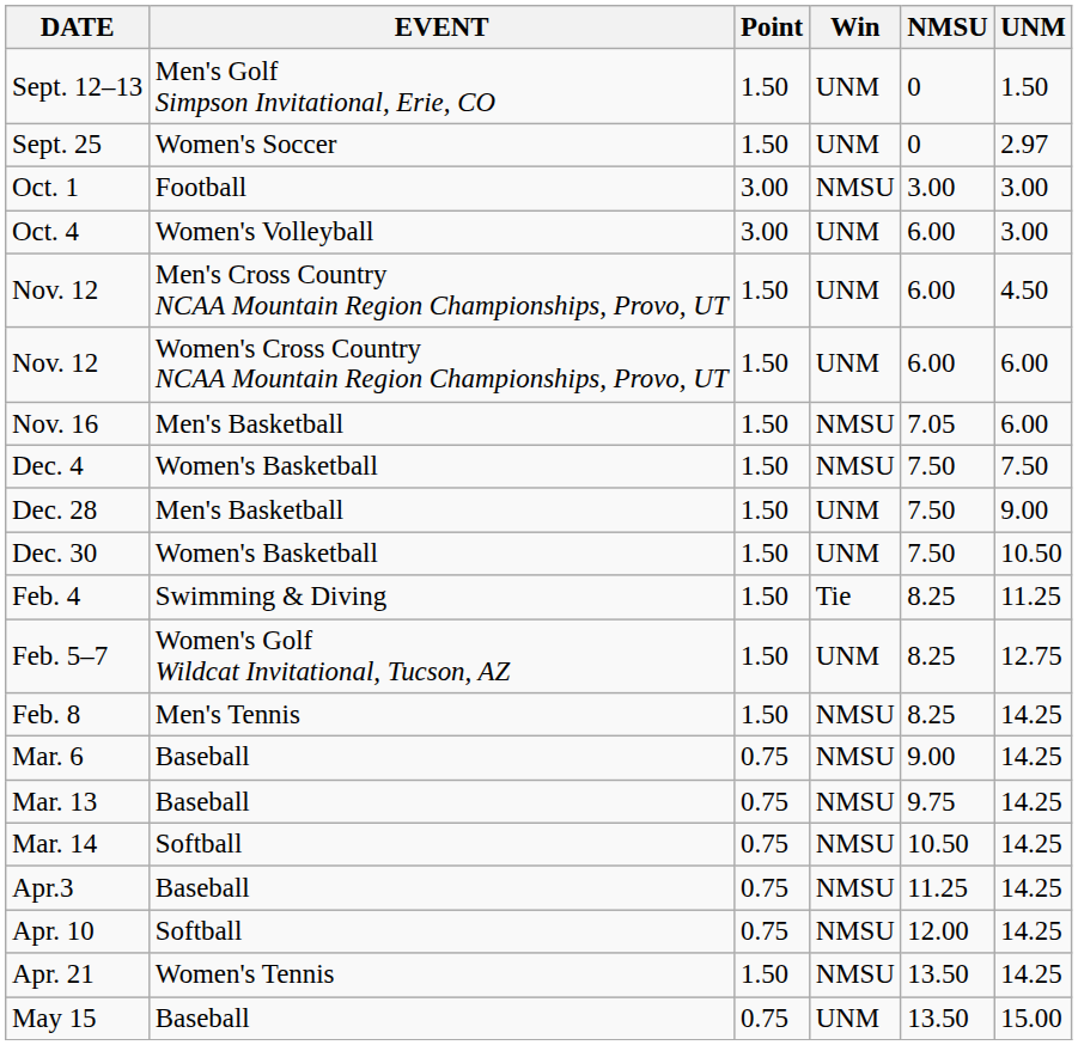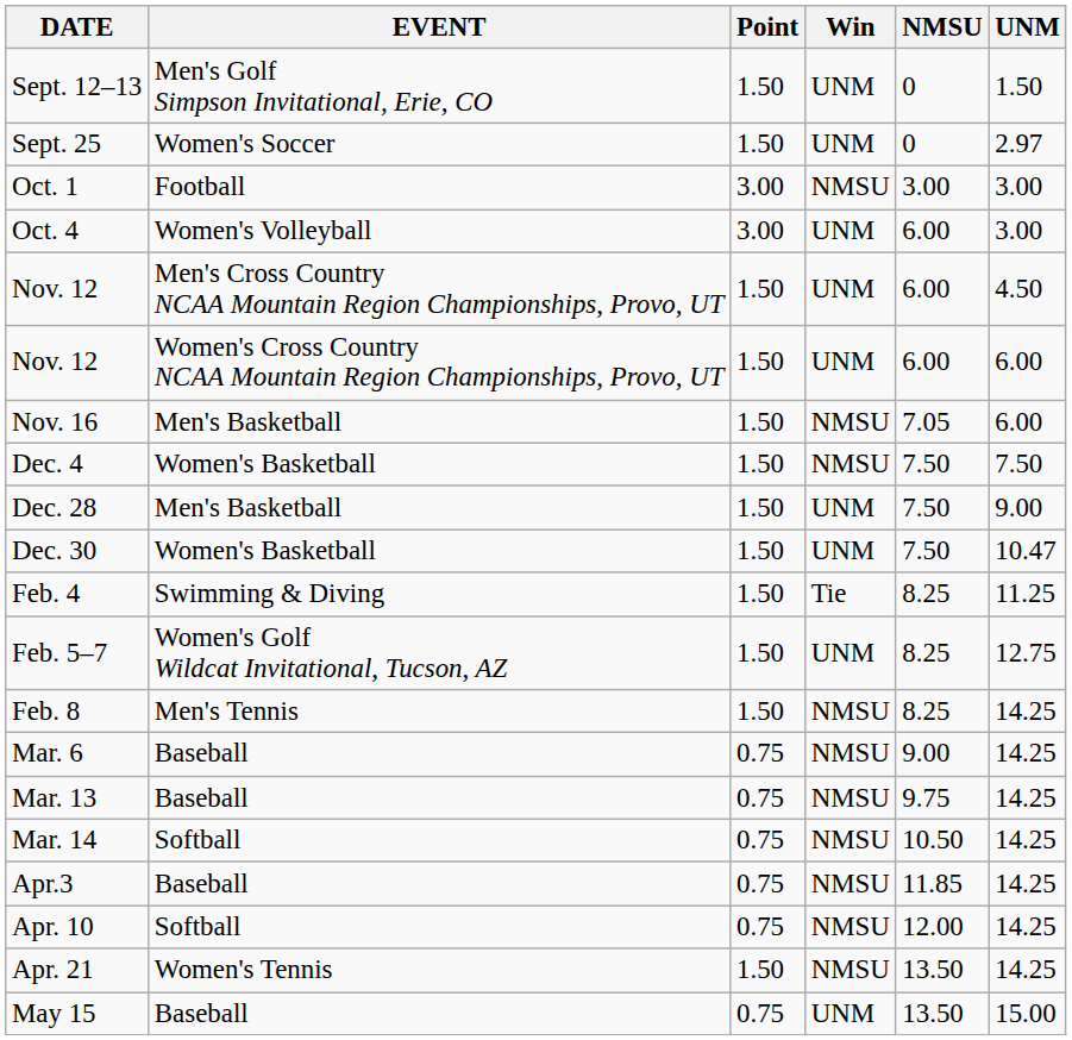 <table class="wikitable">
 <tr>
 <th>DATE</th>
 <th>EVENT</th>
 <th>Point</th>
 <th>Win</th>
 <th>NMSU</th>
 <th>UNM</th>
 </tr>
 <tr>
 <td>Sept. 12–13</td>
 <td>Men's Golf<br><em>Simpson Invitational, Erie, CO</em></td>
 <td>1.50</td>
 <td>UNM</td>
 <td>0</td>
 <td>1.50</td>
 </tr>
 <tr>
 <td>Sept. 25</td>
 <td>Women's Soccer</td>
 <td>1.50</td>
 <td>UNM</td>
 <td>0</td>
 <td>2.97</td>
 </tr>
 <tr>
 <td>Oct. 1</td>
 <td>Football</td>
 <td>3.00</td>
 <td>NMSU</td>
 <td>3.00</td>
 <td>3.00</td>
 </tr>
 <tr>
 <td>Oct. 4</td>
 <td>Women's Volleyball</td>
 <td>3.00</td>
 <td>UNM</td>
 <td>6.00</td>
 <td>3.00</td>
 </tr>
 <tr>
 <td>Nov. 12</td>
 <td>Men's Cross Country<br><em>NCAA Mountain Region Championships, Provo, UT</em></td>
 <td>1.50</td>
 <td>UNM</td>
 <td>6.00</td>
 <td>4.50</td>
 </tr>
 <tr>
 <td>Nov. 12</td>
 <td>Women's Cross Country<br><em>NCAA Mountain Region Championships, Provo, UT</em></td>
 <td>1.50</td>
 <td>UNM</td>
 <td>6.00</td>
 <td>6.00</td>
 </tr>
 <tr>
 <td>Nov. 16</td>
 <td>Men's Basketball</td>
 <td>1.50</td>
 <td>NMSU</td>
 <td>7.05</td>
 <td>6.00</td>
 </tr>
 <tr>
 <td>Dec. 4</td>
 <td>Women's Basketball</td>
 <td>1.50</td>
 <td>NMSU</td>
 <td>7.50</td>
 <td>7.50</td>
 </tr>
 <tr>
 <td>Dec. 28</td>
 <td>Men's Basketball</td>
 <td>1.50</td>
 <td>UNM</td>
 <td>7.50</td>
 <td>9.00</td>
 </tr>
 <tr>
 <td>Dec. 30</td>
 <td>Women's Basketball</td>
 <td>1.50</td>
 <td>UNM</td>
 <td>7.50</td>
-<td>10.50</td>
+<td>10.47</td>
 </tr>
 <tr>
 <td>Feb. 4</td>
 <td>Swimming & Diving</td>
 <td>1.50</td>
 <td>Tie</td>
 <td>8.25</td>
 <td>11.25</td>
 </tr>
 <tr>
 <td>Feb. 5–7</td>
 <td>Women's Golf<br><em>Wildcat Invitational, Tucson, AZ</em></td>
 <td>1.50</td>
 <td>UNM</td>
 <td>8.25</td>
 <td>12.75</td>
 </tr>
 <tr>
 <td>Feb. 8</td>
 <td>Men's Tennis</td>
 <td>1.50</td>
 <td>NMSU</td>
 <td>8.25</td>
 <td>14.25</td>
 </tr>
 <tr>
 <td>Mar. 6</td>
 <td>Baseball</td>
 <td>0.75</td>
 <td>NMSU</td>
 <td>9.00</td>
 <td>14.25</td>
 </tr>
 <tr>
 <td>Mar. 13</td>
 <td>Baseball</td>
 <td>0.75</td>
 <td>NMSU</td>
 <td>9.75</td>
 <td>14.25</td>
 </tr>
 <tr>
 <td>Mar. 14</td>
 <td>Softball</td>
 <td>0.75</td>
 <td>NMSU</td>
 <td>10.50</td>
 <td>14.25</td>
 </tr>
 <tr>
 <td>Apr.3</td>
 <td>Baseball</td>
 <td>0.75</td>
 <td>NMSU</td>
-<td>11.25</td>
+<td>11.85</td>
 <td>14.25</td>
 </tr>
 <tr>
 <td>Apr. 10</td>
 <td>Softball</td>
 <td>0.75</td>
 <td>NMSU</td>
 <td>12.00</td>
 <td>14.25</td>
 </tr>
 <tr>
 <td>Apr. 21</td>
 <td>Women's Tennis</td>
 <td>1.50</td>
 <td>NMSU</td>
 <td>13.50</td>
 <td>14.25</td>
 </tr>
 <tr>
 <td>May 15</td>
 <td>Baseball</td>
 <td>0.75</td>
 <td>UNM</td>
 <td>13.50</td>
 <td>15.00</td>
 </tr>
 <tr>
 </tr>
 </table>
